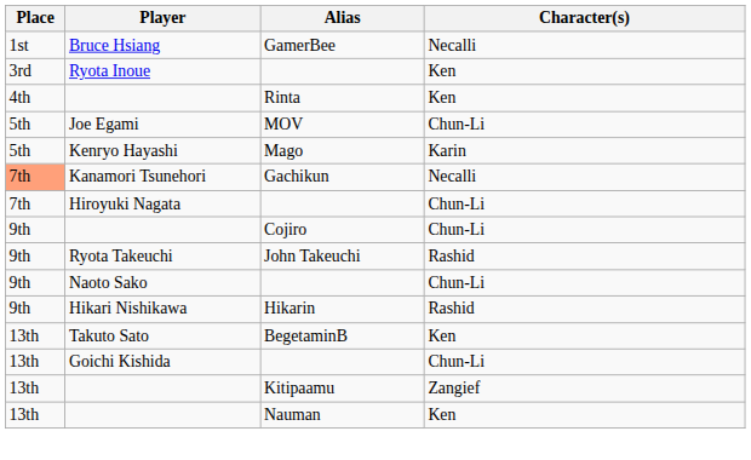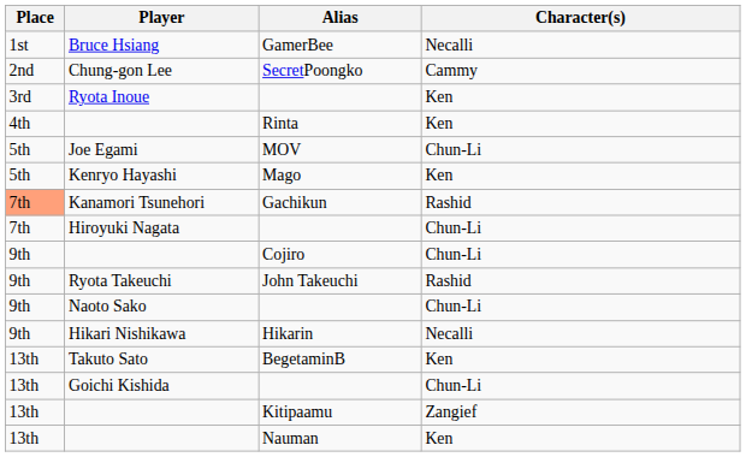 <table class="wikitable">
 <tr>
 <th style="width:50px;">Place</th>
 <th style="width:180px;">Player</th>
 <th style="width:150px;">Alias</th>
 <th style="width:300px;">Character(s)</th>
 </tr>
 <tr>
 <td>1st</td>
 <td> <a href='#'>Bruce Hsiang</a></td>
 <td>GamerBee</td>
 <td>Necalli</td>
+</tr>
+<tr>
+<td>2nd</td>
+<td> Chung-gon Lee</td>
+<td><a href='#'>Secret</a>Poongko</td>
+<td>Cammy</td>
 </tr>
 <tr>
 <td>3rd</td>
 <td> <a href='#'>Ryota Inoue</a></td>
 <td></td>
 <td>Ken</td>
 </tr>
 <tr>
 <td>4th</td>
 <td></td>
 <td>Rinta</td>
 <td>Ken</td>
 </tr>
 <tr>
 <td>5th</td>
 <td> Joe Egami</td>
 <td>MOV</td>
 <td>Chun-Li</td>
 </tr>
 <tr>
 <td>5th</td>
 <td> Kenryo Hayashi</td>
 <td>Mago</td>
-<td>Karin</td>
+<td>Ken</td>
 </tr>
 <tr>
 <td style="background: lightsalmon;">7th</td>
 <td> Kanamori Tsunehori</td>
 <td>Gachikun</td>
-<td>Necalli</td>
+<td>Rashid</td>
 </tr>
 <tr>
 <td>7th</td>
 <td> Hiroyuki Nagata</td>
 <td></td>
 <td>Chun-Li</td>
 </tr>
 <tr>
 <td>9th</td>
 <td></td>
 <td>Cojiro</td>
 <td>Chun-Li</td>
 </tr>
 <tr>
 <td>9th</td>
 <td> Ryota Takeuchi</td>
 <td>John Takeuchi</td>
 <td>Rashid</td>
 </tr>
 <tr>
 <td>9th</td>
 <td> Naoto Sako</td>
 <td></td>
 <td>Chun-Li</td>
 </tr>
 <tr>
 <td>9th</td>
 <td> Hikari Nishikawa</td>
 <td>Hikarin</td>
-<td>Rashid</td>
+<td>Necalli</td>
 </tr>
 <tr>
 <td>13th</td>
 <td> Takuto Sato</td>
 <td>BegetaminB</td>
 <td>Ken</td>
 </tr>
 <tr>
 <td>13th</td>
 <td> Goichi Kishida</td>
 <td></td>
 <td>Chun-Li</td>
 </tr>
 <tr>
 <td>13th</td>
 <td></td>
 <td>Kitipaamu</td>
 <td>Zangief</td>
 </tr>
 <tr>
 <td>13th</td>
 <td></td>
 <td>Nauman</td>
 <td>Ken</td>
 </tr>
 </table>
